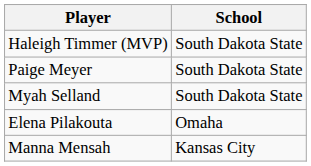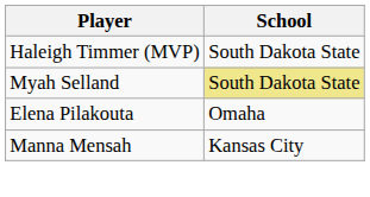 <table class="wikitable">
 <tr>
 <th>Player</th>
 <th>School</th>
 </tr>
 <tr>
 <td>Haleigh Timmer (MVP)</td>
 <td>South Dakota State</td>
 </tr>
 <tr>
-<td>Paige Meyer</td>
-<td>South Dakota State</td>
-</tr>
-<tr>
 <td>Myah Selland</td>
-<td>South Dakota State</td>
+<td style="background: khaki;">South Dakota State</td>
 </tr>
 <tr>
 <td>Elena Pilakouta</td>
 <td>Omaha</td>
 </tr>
 <tr>
 <td>Manna Mensah</td>
 <td>Kansas City</td>
 </tr>
 </table>
